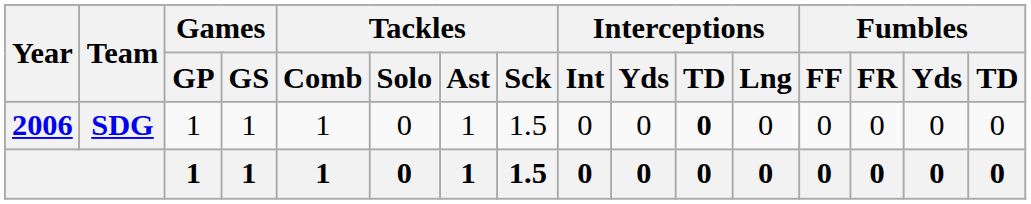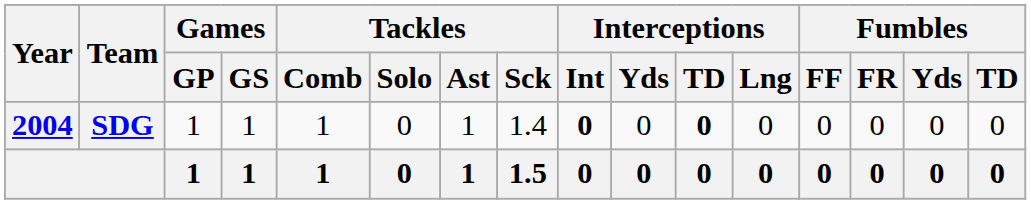 <table class="wikitable" style="text-align:center">
 <tr>
 <th rowspan="2">Year</th>
 <th rowspan="2">Team</th>
 <th colspan="2">Games</th>
 <th colspan="4">Tackles</th>
 <th colspan="4">Interceptions</th>
 <th colspan="4">Fumbles</th>
 </tr>
 <tr>
 <th>GP</th>
 <th>GS</th>
 <th>Comb</th>
 <th>Solo</th>
 <th>Ast</th>
 <th>Sck</th>
 <th>Int</th>
 <th>Yds</th>
 <th>TD</th>
 <th>Lng</th>
 <th>FF</th>
 <th>FR</th>
 <th>Yds</th>
 <th>TD</th>
 </tr>
 <tr>
-<th><a href='#'>2006</a></th>
+<th><a href='#'>2004</a></th>
 <th><a href='#'>SDG</a></th>
 <td>1</td>
 <td>1</td>
 <td>1</td>
 <td>0</td>
 <td>1</td>
-<td>1.5</td>
-<td>0</td>
+<td>1.4</td>
+<td><strong>0</strong></td>
 <td>0</td>
 <td><strong>0</strong></td>
 <td>0</td>
 <td>0</td>
 <td>0</td>
 <td>0</td>
 <td>0</td>
 </tr>
 <tr>
 <th colspan="2"></th>
 <th>1</th>
 <th>1</th>
 <th>1</th>
 <th>0</th>
 <th>1</th>
 <th>1.5</th>
 <th>0</th>
 <th>0</th>
 <th>0</th>
 <th>0</th>
 <th>0</th>
 <th>0</th>
 <th>0</th>
 <th>0</th>
 </tr>
 </table>
